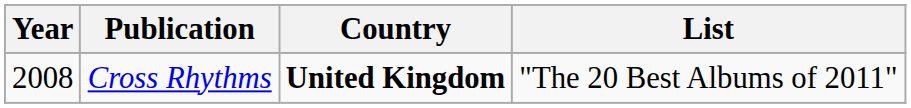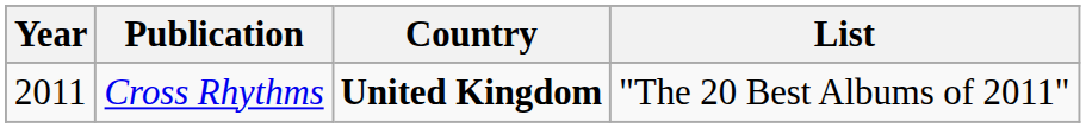 <table class="wikitable" border="1">
 <tr>
 <th>Year</th>
 <th>Publication</th>
 <th>Country</th>
 <th>List</th>
 </tr>
 <tr>
-<td>2008</td>
+<td>2011</td>
 <td><em><a href='#'>Cross Rhythms</a></em></td>
 <td><strong>United Kingdom</strong></td>
 <td>"The 20 Best Albums of 2011"</td>
 </tr>
 </table>
